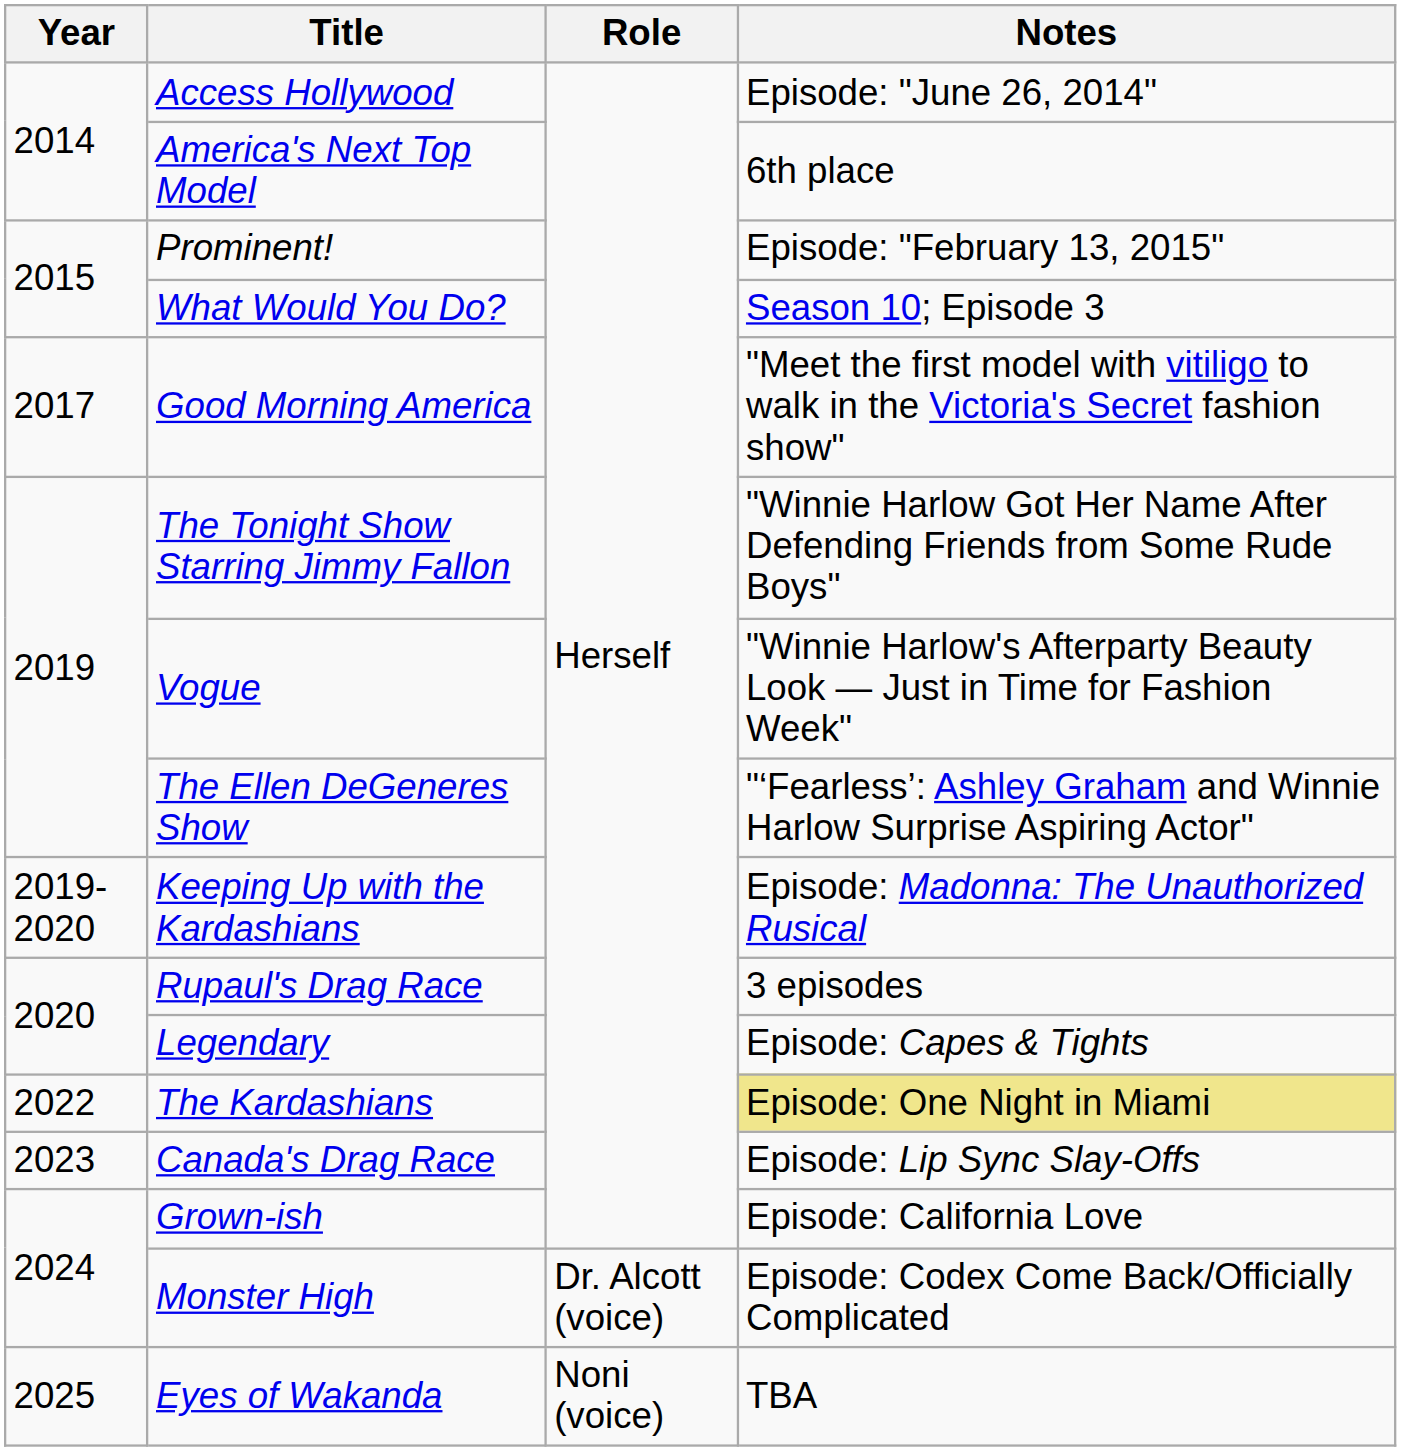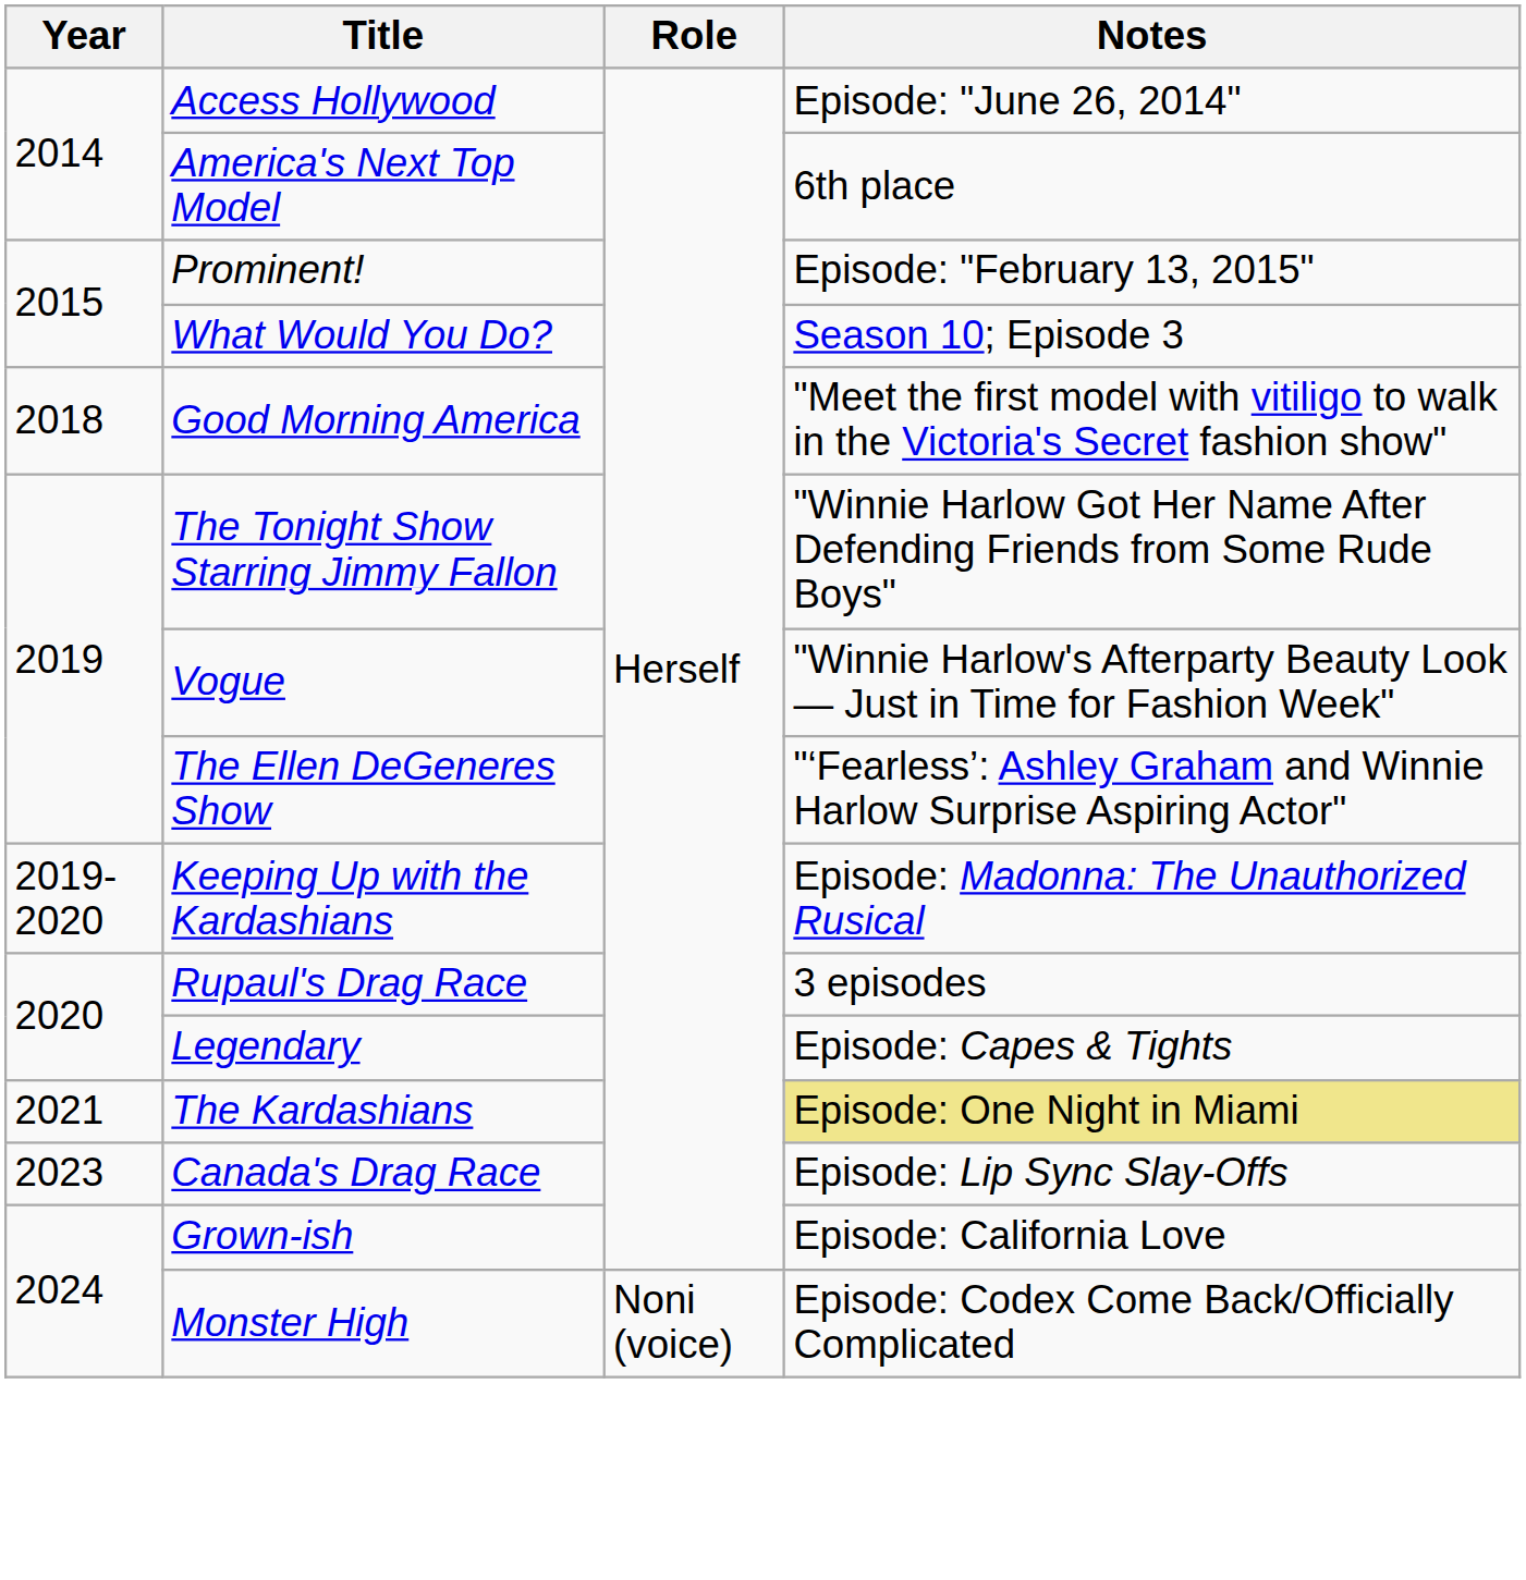 <table class="wikitable sortable">
 <tr>
 <th>Year</th>
 <th>Title</th>
 <th>Role</th>
 <th class="unsortable">Notes</th>
 </tr>
 <tr>
 <td rowspan="2">2014</td>
 <td><em><a href='#'>Access Hollywood</a></em></td>
 <td rowspan="14">Herself</td>
 <td>Episode: "June 26, 2014"</td>
 </tr>
 <tr>
 <td><em><a href='#'>America's Next Top Model</a></em></td>
 <td>6th place</td>
 </tr>
 <tr>
 <td rowspan="2">2015</td>
 <td><em>Prominent!</em></td>
 <td>Episode: "February 13, 2015"</td>
 </tr>
 <tr>
 <td><em><a href='#'>What Would You Do?</a></em></td>
 <td><a href='#'>Season 10</a>; Episode 3</td>
 </tr>
 <tr>
-<td>2017</td>
+<td>2018</td>
 <td><em><a href='#'>Good Morning America</a></em></td>
 <td>"Meet the first model with <a href='#'>vitiligo</a> to walk in the <a href='#'>Victoria's Secret</a> fashion show"</td>
 </tr>
 <tr>
 <td rowspan="3">2019</td>
 <td><em><a href='#'>The Tonight Show Starring Jimmy Fallon</a></em></td>
 <td>"Winnie Harlow Got Her Name After Defending Friends from Some Rude Boys"</td>
 </tr>
 <tr>
 <td><em><a href='#'>Vogue</a></em></td>
 <td>"Winnie Harlow's Afterparty Beauty Look — Just in Time for Fashion Week"</td>
 </tr>
 <tr>
 <td><em><a href='#'>The Ellen DeGeneres Show</a></em></td>
 <td>"‘Fearless’: <a href='#'>Ashley Graham</a> and Winnie Harlow Surprise Aspiring Actor"</td>
 </tr>
 <tr>
 <td>2019-2020</td>
 <td><em><a href='#'>Keeping Up with the Kardashians</a></em></td>
 <td>Episode: <em><a href='#'>Madonna: The Unauthorized Rusical</a></em></td>
 </tr>
 <tr>
 <td rowspan="2">2020</td>
 <td><em><a href='#'>Rupaul's Drag Race</a></em></td>
 <td>3 episodes</td>
 </tr>
 <tr>
 <td><em><a href='#'>Legendary</a></em></td>
 <td>Episode: <em>Capes & Tights</em></td>
 </tr>
 <tr>
-<td>2022</td>
+<td>2021</td>
 <td><em><a href='#'>The Kardashians</a></em></td>
 <td style="background: khaki;">Episode: One Night in Miami</td>
 </tr>
 <tr>
 <td>2023</td>
 <td><em><a href='#'>Canada's Drag Race</a></em></td>
 <td>Episode: <em>Lip Sync Slay-Offs</em></td>
 </tr>
 <tr>
 <td rowspan="2">2024</td>
 <td><em><a href='#'>Grown-ish</a></em></td>
 <td>Episode: California Love</td>
 </tr>
 <tr>
 <td><em><a href='#'>Monster High</a></em></td>
-<td>Dr. Alcott (voice)</td>
+<td>Noni (voice)</td>
 <td>Episode: Codex Come Back/Officially Complicated</td>
 </tr>
-<tr>
-<td>2025</td>
-<td><em><a href='#'>Eyes of Wakanda</a></em></td>
-<td>Noni (voice)</td>
-<td>TBA</td>
-</tr>
 </table>
